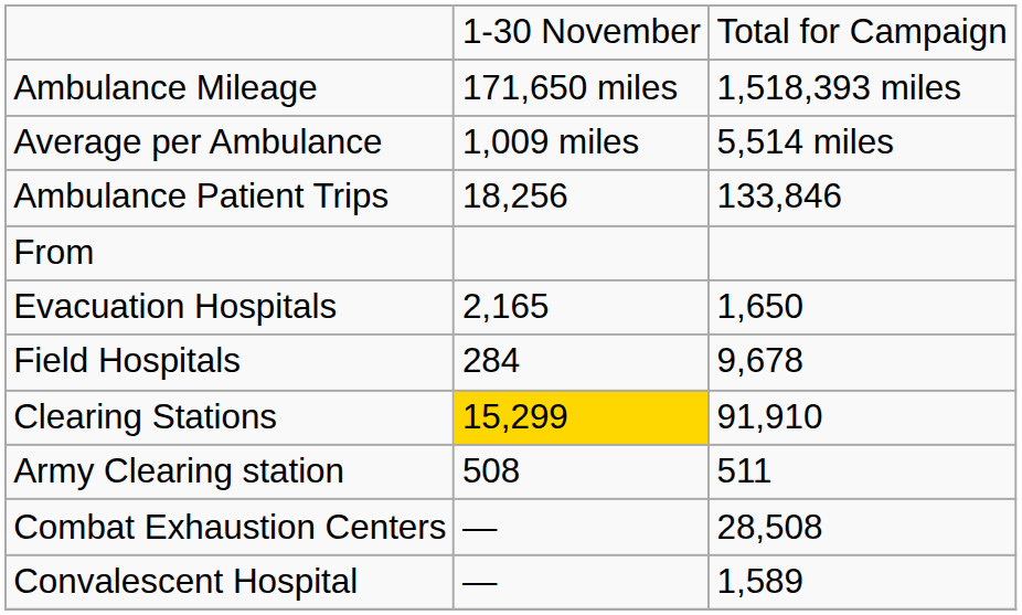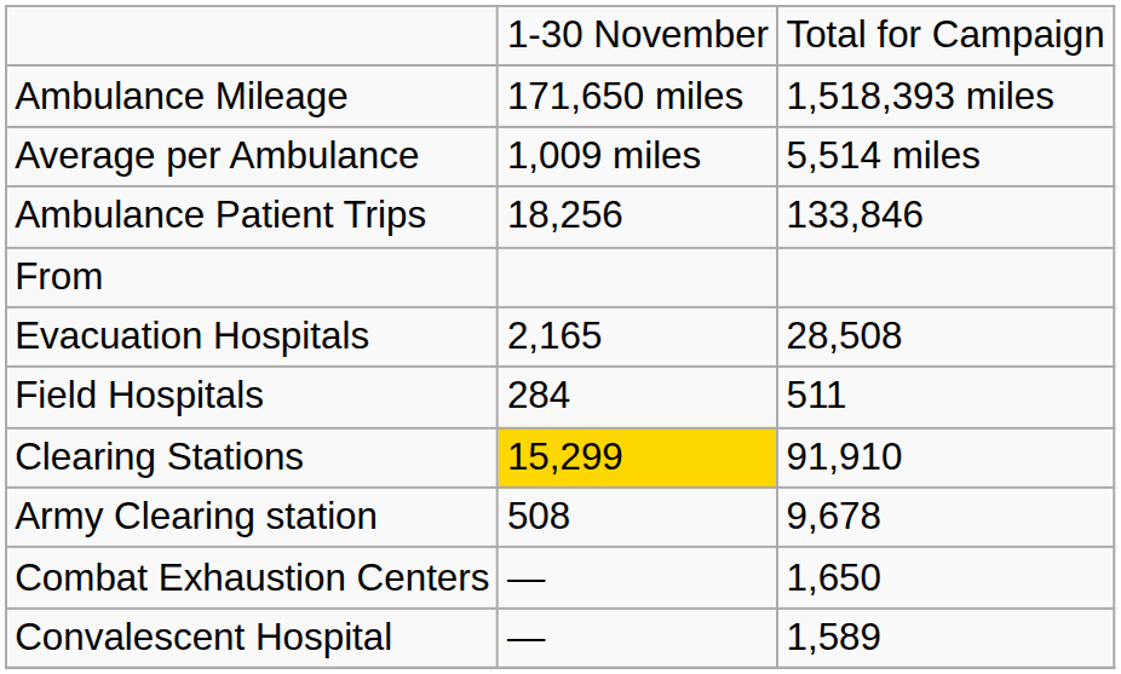 <table class="wikitable">
 <tr>
 <td></td>
 <td>1-30 November</td>
 <td>Total for Campaign</td>
 </tr>
 <tr>
 <td>Ambulance Mileage</td>
 <td>171,650 miles</td>
 <td>1,518,393 miles</td>
 </tr>
 <tr>
 <td>Average per Ambulance</td>
 <td>1,009 miles</td>
 <td>5,514 miles</td>
 </tr>
 <tr>
 <td>Ambulance Patient Trips</td>
 <td>18,256</td>
 <td>133,846</td>
 </tr>
 <tr>
 <td>From</td>
 <td></td>
 <td></td>
 </tr>
 <tr>
 <td>Evacuation Hospitals</td>
 <td>2,165</td>
-<td>1,650</td>
+<td>28,508</td>
 </tr>
 <tr>
 <td>Field Hospitals</td>
 <td>284</td>
-<td>9,678</td>
+<td>511</td>
 </tr>
 <tr>
 <td>Clearing Stations</td>
 <td style="background: gold;">15,299</td>
 <td>91,910</td>
 </tr>
 <tr>
 <td>Army Clearing station</td>
 <td>508</td>
-<td>511</td>
+<td>9,678</td>
 </tr>
 <tr>
 <td>Combat Exhaustion Centers</td>
 <td>—</td>
-<td>28,508</td>
+<td>1,650</td>
 </tr>
 <tr>
 <td>Convalescent Hospital</td>
 <td>—</td>
 <td>1,589</td>
 </tr>
 <tr>
 </tr>
 </table>
